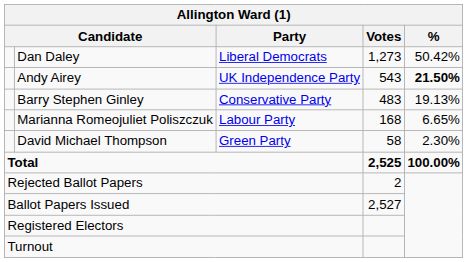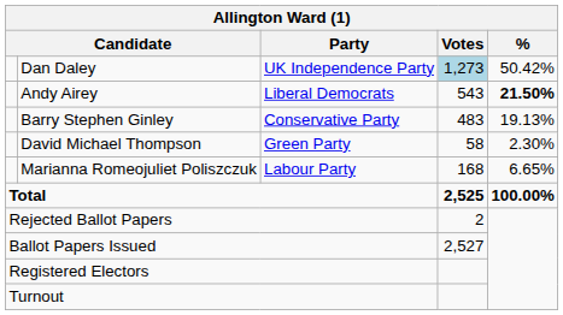 <table class="wikitable" border="1" style="text-align:right; font-size:100%">
 <tr>
 <th align=center colspan=5>Allington Ward (1)</th>
 </tr>
 <tr>
 <th align=left colspan=2>Candidate</th>
 <th align=left>Party</th>
 <th align=center>Votes</th>
 <th align=center>%</th>
 </tr>
 <tr>
 <td bgcolor=> </td>
 <td align=left>Dan Daley</td>
-<td align=left><a href='#'>Liberal Democrats</a></td>
-<td>1,273</td>
+<td align=left><a href='#'>UK Independence Party</a></td>
+<td style="background: lightblue;">1,273</td>
 <td>50.42%</td>
 </tr>
 <tr>
 <td bgcolor=> </td>
 <td align=left>Andy Airey</td>
-<td align=left><a href='#'>UK Independence Party</a></td>
+<td align=left><a href='#'>Liberal Democrats</a></td>
 <td>543</td>
 <td><strong>21.50%</strong></td>
 </tr>
 <tr>
 <td bgcolor=> </td>
 <td align=left>Barry Stephen Ginley</td>
 <td align=left><a href='#'>Conservative Party</a></td>
 <td>483</td>
 <td>19.13%</td>
 </tr>
 <tr>
 <td bgcolor=> </td>
+<td align=left>David Michael Thompson</td>
+<td align=left><a href='#'>Green Party</a></td>
+<td>58</td>
+<td>2.30%</td>
+</tr>
+<tr>
+<td bgcolor=> </td>
 <td align=left>Marianna Romeojuliet Poliszczuk</td>
 <td align=left><a href='#'>Labour Party</a></td>
 <td>168</td>
 <td>6.65%</td>
-</tr>
-<tr>
-<td bgcolor=> </td>
-<td align=left>David Michael Thompson</td>
-<td align=left><a href='#'>Green Party</a></td>
-<td>58</td>
-<td>2.30%</td>
 </tr>
 <tr>
 <td align=left colspan=3><strong>Total</strong></td>
 <td><strong>2,525</strong></td>
 <td><strong>100.00%</strong></td>
 </tr>
 <tr>
 <td align=left colspan=3>Rejected Ballot Papers</td>
 <td>2</td>
 <td rowspan=4></td>
 </tr>
 <tr>
 <td align=left colspan=3>Ballot Papers Issued</td>
 <td>2,527</td>
 </tr>
 <tr>
 <td align=left colspan=3>Registered Electors</td>
 <td></td>
 </tr>
 <tr>
 <td align=left colspan=3>Turnout</td>
 <td></td>
 </tr>
 </table>
